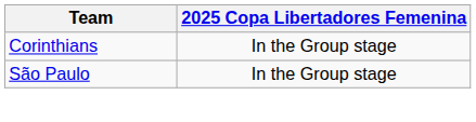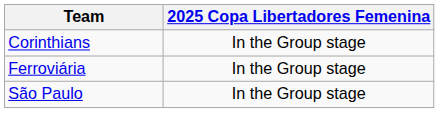 <table class="wikitable">
 <tr>
 <th width=150>Team</th>
 <th width=><a href='#'>2025 Copa Libertadores Femenina</a></th>
 </tr>
 <tr>
 <td><a href='#'>Corinthians</a></td>
 <td align=center>In the Group stage</td>
 </tr>
 <tr>
+<td><a href='#'>Ferroviária</a></td>
+<td align=center>In the Group stage</td>
+</tr>
+<tr>
 <td><a href='#'>São Paulo</a></td>
 <td align=center>In the Group stage</td>
 </tr>
 </table>
